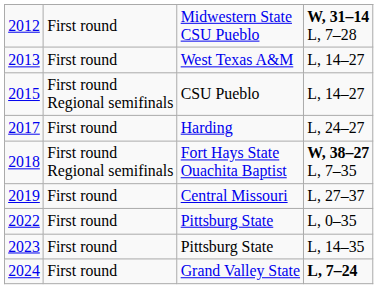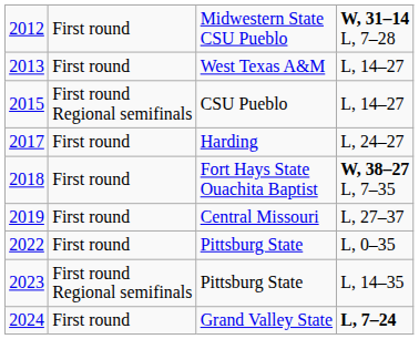 <table class="wikitable">
 <tr>
 </tr>
 <tr>
 <td><a href='#'>2012</a></td>
 <td>First round</td>
 <td><a href='#'>Midwestern State</a><br><a href='#'>CSU Pueblo</a></td>
 <td><strong>W, 31–14</strong><br>L, 7–28</td>
 </tr>
 <tr>
 <td><a href='#'>2013</a></td>
 <td>First round</td>
 <td><a href='#'>West Texas A&M</a></td>
 <td>L, 14–27</td>
 </tr>
 <tr>
 <td><a href='#'>2015</a></td>
 <td>First round<br>Regional semifinals</td>
 <td>CSU Pueblo</td>
 <td>L, 14–27</td>
 </tr>
 <tr>
 <td><a href='#'>2017</a></td>
 <td>First round</td>
 <td><a href='#'>Harding</a></td>
 <td>L, 24–27</td>
 </tr>
 <tr>
 <td><a href='#'>2018</a></td>
-<td>First round<br>Regional semifinals</td>
+<td>First round</td>
 <td><a href='#'>Fort Hays State</a><br><a href='#'>Ouachita Baptist</a></td>
 <td><strong>W, 38–27</strong><br>L, 7–35</td>
 </tr>
 <tr>
 <td><a href='#'>2019</a></td>
 <td>First round</td>
 <td><a href='#'>Central Missouri</a></td>
 <td>L, 27–37</td>
 </tr>
 <tr>
 <td><a href='#'>2022</a></td>
 <td>First round</td>
 <td><a href='#'>Pittsburg State</a></td>
 <td>L, 0–35</td>
 </tr>
 <tr>
 <td><a href='#'>2023</a></td>
-<td>First round</td>
+<td>First round<br>Regional semifinals</td>
 <td>Pittsburg State</td>
 <td>L, 14–35</td>
 </tr>
 <tr>
 <td><a href='#'>2024</a></td>
 <td>First round</td>
 <td><a href='#'>Grand Valley State</a></td>
 <td><strong>L, 7–24</strong></td>
 </tr>
 </table>
